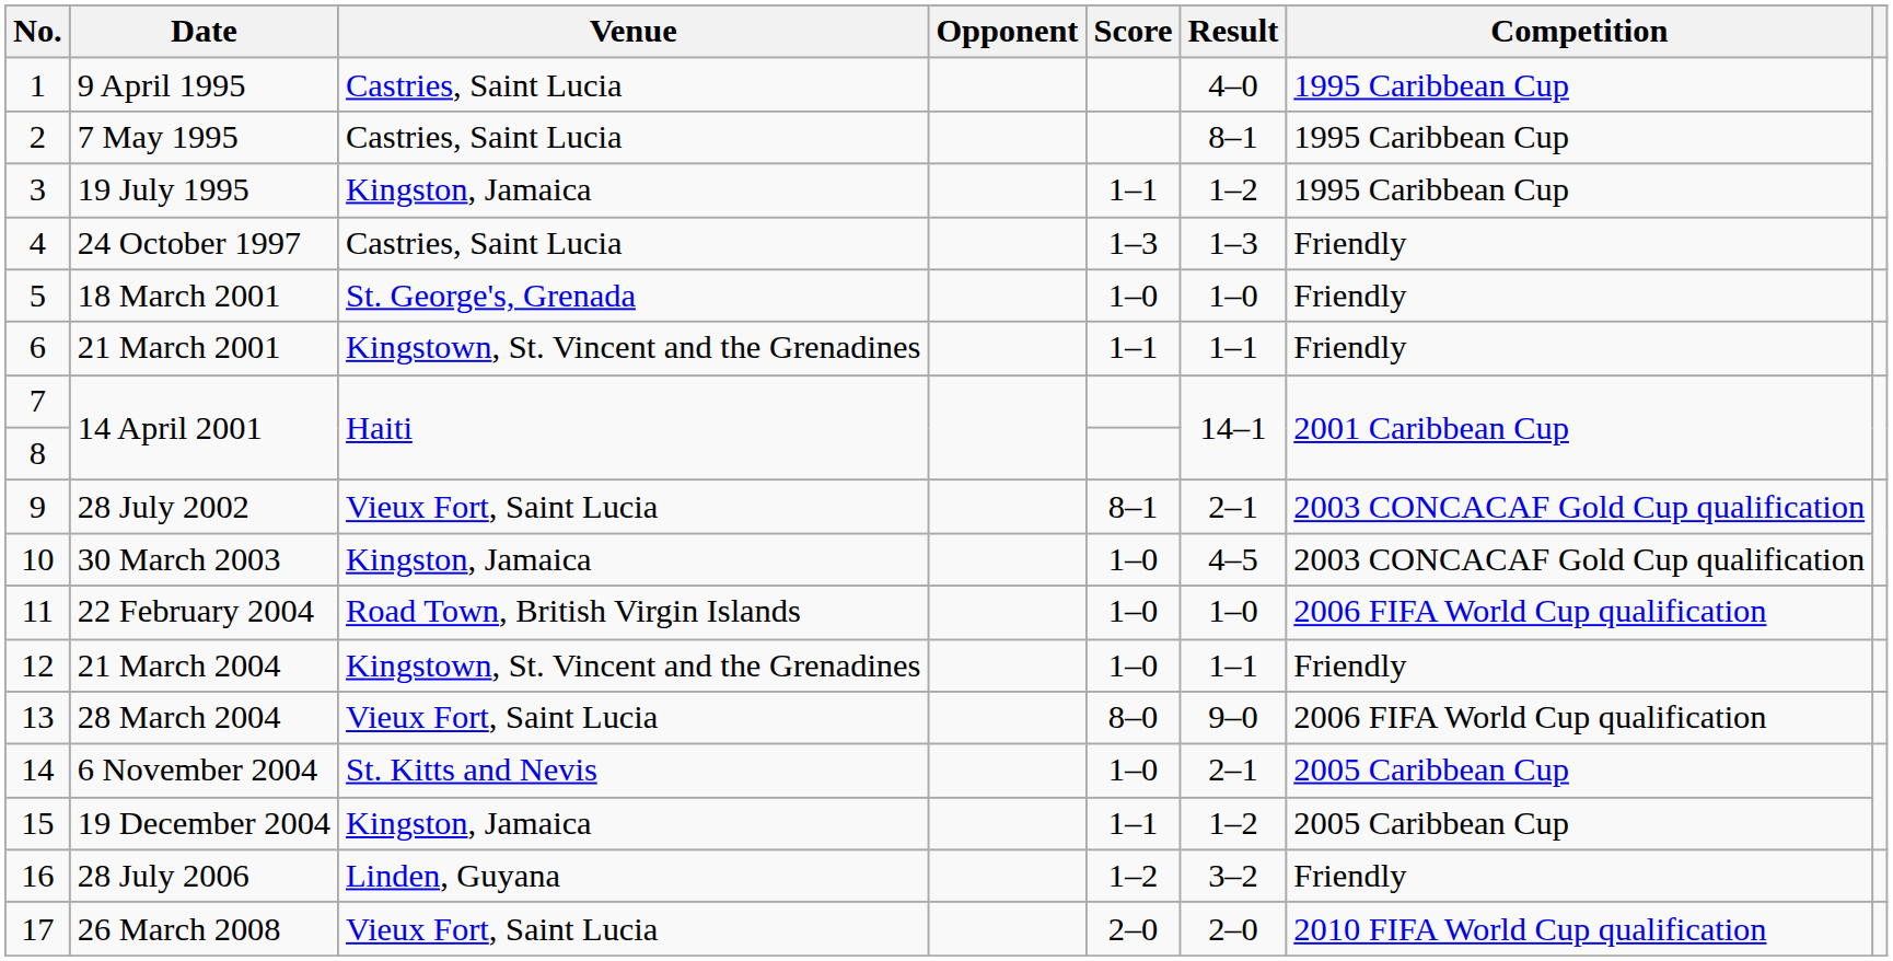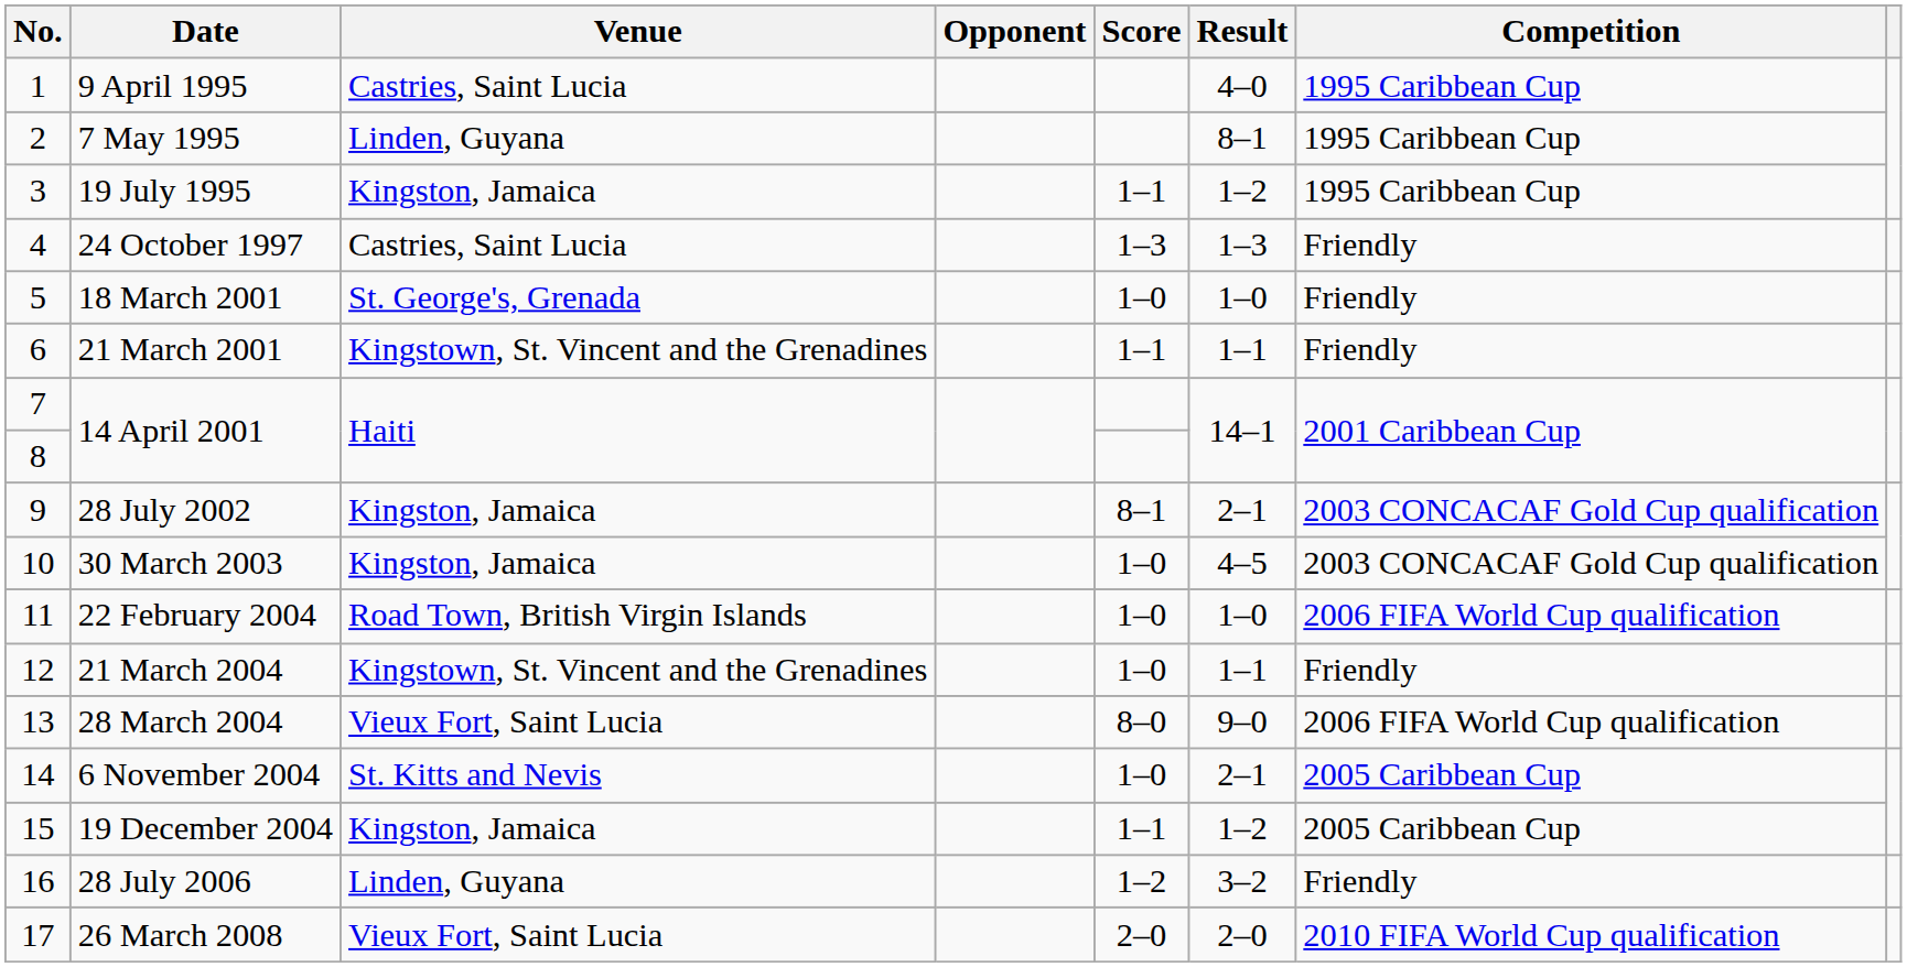 <table class="wikitable sortable">
 <tr>
 <th scope="col">No.</th>
 <th scope="col">Date</th>
 <th scope="col">Venue</th>
 <th scope="col">Opponent</th>
 <th scope="col">Score</th>
 <th scope="col">Result</th>
 <th scope="col">Competition</th>
 <th scope="col" class="unsortable"></th>
 </tr>
 <tr>
 <td style="text-align:center;">1</td>
 <td>9 April 1995</td>
 <td><a href='#'>Castries</a>, Saint Lucia</td>
 <td></td>
 <td></td>
 <td style="text-align:center;">4–0</td>
 <td><a href='#'>1995 Caribbean Cup</a></td>
 <td rowspan="3"></td>
 </tr>
 <tr>
 <td style="text-align:center;">2</td>
 <td>7 May 1995</td>
-<td>Castries, Saint Lucia</td>
+<td><a href='#'>Linden</a>, Guyana</td>
 <td></td>
 <td></td>
 <td style="text-align:center;">8–1</td>
 <td>1995 Caribbean Cup</td>
 </tr>
 <tr>
 <td style="text-align:center;">3</td>
 <td>19 July 1995</td>
 <td><a href='#'>Kingston</a>, Jamaica</td>
 <td></td>
 <td style="text-align:center;">1–1</td>
 <td style="text-align:center;">1–2</td>
 <td>1995 Caribbean Cup</td>
 </tr>
 <tr>
 <td style="text-align:center;">4</td>
 <td>24 October 1997</td>
 <td>Castries, Saint Lucia</td>
 <td></td>
 <td style="text-align:center;">1–3</td>
 <td style="text-align:center;">1–3</td>
 <td>Friendly</td>
 <td></td>
 </tr>
 <tr>
 <td style="text-align:center;">5</td>
 <td>18 March 2001</td>
 <td><a href='#'>St. George's, Grenada</a></td>
 <td></td>
 <td style="text-align:center;">1–0</td>
 <td style="text-align:center;">1–0</td>
 <td>Friendly</td>
 <td></td>
 </tr>
 <tr>
 <td style="text-align:center;">6</td>
 <td>21 March 2001</td>
 <td><a href='#'>Kingstown</a>, St. Vincent and the Grenadines</td>
 <td></td>
 <td style="text-align:center;">1–1</td>
 <td style="text-align:center;">1–1</td>
 <td>Friendly</td>
 <td></td>
 </tr>
 <tr>
 <td style="text-align:center;">7</td>
 <td rowspan="2">14 April 2001</td>
 <td rowspan="2"><a href='#'>Haiti</a></td>
 <td rowspan="2"></td>
 <td></td>
 <td rowspan="2" style="text-align:center;">14–1</td>
 <td rowspan="2"><a href='#'>2001 Caribbean Cup</a></td>
 <td rowspan="2"></td>
 </tr>
 <tr>
 <td style="text-align:center;">8</td>
 <td></td>
 </tr>
 <tr>
 <td style="text-align:center;">9</td>
 <td>28 July 2002</td>
-<td><a href='#'>Vieux Fort</a>, Saint Lucia</td>
+<td><a href='#'>Kingston</a>, Jamaica</td>
 <td></td>
 <td style="text-align:center;">8–1</td>
 <td style="text-align:center;">2–1</td>
 <td><a href='#'>2003 CONCACAF Gold Cup qualification</a></td>
 <td rowspan="2"></td>
 </tr>
 <tr>
 <td style="text-align:center;">10</td>
 <td>30 March 2003</td>
 <td><a href='#'>Kingston</a>, Jamaica</td>
 <td></td>
 <td style="text-align:center;">1–0</td>
 <td style="text-align:center;">4–5</td>
 <td>2003 CONCACAF Gold Cup qualification</td>
 </tr>
 <tr>
 <td style="text-align:center;">11</td>
 <td>22 February 2004</td>
 <td><a href='#'>Road Town</a>, British Virgin Islands</td>
 <td></td>
 <td style="text-align:center;">1–0</td>
 <td style="text-align:center;">1–0</td>
 <td><a href='#'>2006 FIFA World Cup qualification</a></td>
 <td></td>
 </tr>
 <tr>
 <td style="text-align:center;">12</td>
 <td>21 March 2004</td>
 <td><a href='#'>Kingstown</a>, St. Vincent and the Grenadines</td>
 <td></td>
 <td style="text-align:center;">1–0</td>
 <td style="text-align:center;">1–1</td>
 <td>Friendly</td>
 <td></td>
 </tr>
 <tr>
 <td style="text-align:center;">13</td>
 <td>28 March 2004</td>
 <td><a href='#'>Vieux Fort</a>, Saint Lucia</td>
 <td></td>
 <td style="text-align:center;">8–0</td>
 <td style="text-align:center;">9–0</td>
 <td>2006 FIFA World Cup qualification</td>
 <td></td>
 </tr>
 <tr>
 <td style="text-align:center;">14</td>
 <td>6 November 2004</td>
 <td><a href='#'>St. Kitts and Nevis</a></td>
 <td></td>
 <td style="text-align:center;">1–0</td>
 <td style="text-align:center;">2–1</td>
 <td><a href='#'>2005 Caribbean Cup</a></td>
 <td rowspan="2"></td>
 </tr>
 <tr>
 <td style="text-align:center;">15</td>
 <td>19 December 2004</td>
 <td><a href='#'>Kingston</a>, Jamaica</td>
 <td></td>
 <td style="text-align:center;">1–1</td>
 <td style="text-align:center;">1–2</td>
 <td>2005 Caribbean Cup</td>
 </tr>
 <tr>
 <td style="text-align:center;">16</td>
 <td>28 July 2006</td>
 <td><a href='#'>Linden</a>, Guyana</td>
 <td></td>
 <td style="text-align:center;">1–2</td>
 <td style="text-align:center;">3–2</td>
 <td>Friendly</td>
 <td></td>
 </tr>
 <tr>
 <td style="text-align:center;">17</td>
 <td>26 March 2008</td>
 <td><a href='#'>Vieux Fort</a>, Saint Lucia</td>
 <td></td>
 <td style="text-align:center;">2–0</td>
 <td style="text-align:center;">2–0</td>
 <td><a href='#'>2010 FIFA World Cup qualification</a></td>
 <td></td>
 </tr>
 </table>
